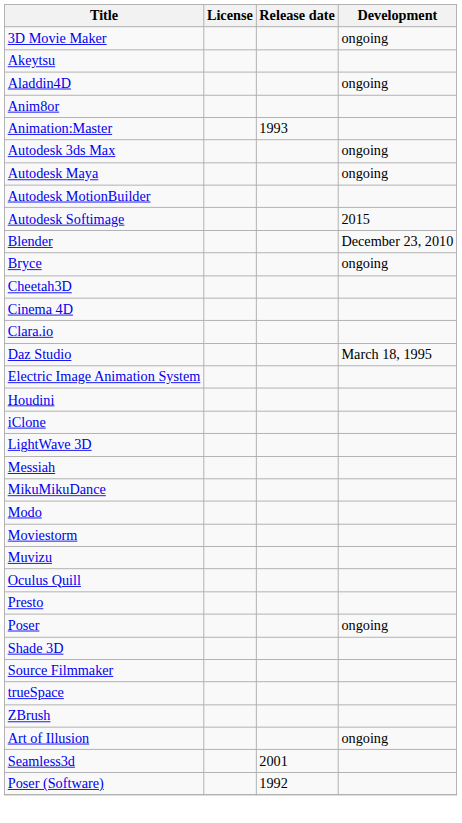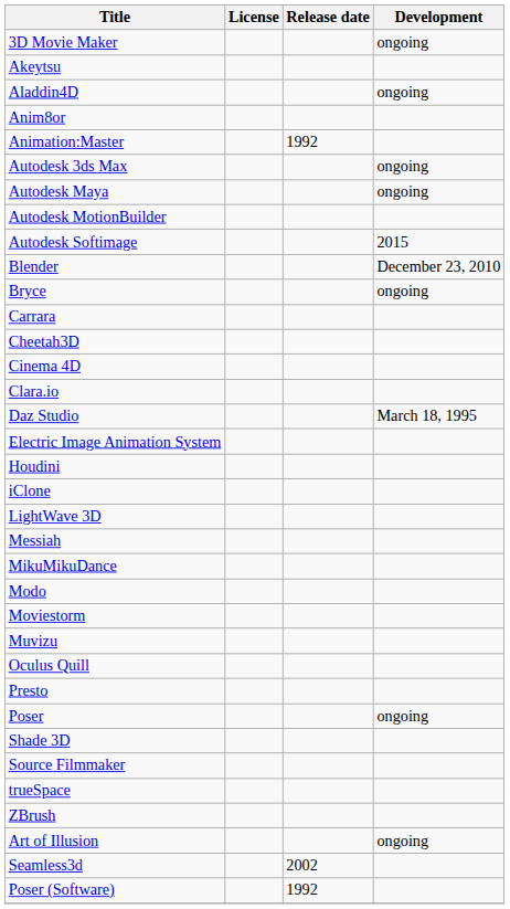 <table class="wikitable sortable">
 <tr>
 <th>Title</th>
 <th>License</th>
 <th>Release date</th>
 <th>Development</th>
 </tr>
 <tr>
 <td><a href='#'>3D Movie Maker</a></td>
 <td></td>
 <td></td>
 <td>ongoing</td>
 </tr>
 <tr>
 <td><a href='#'>Akeytsu</a></td>
 <td></td>
 <td></td>
 <td></td>
 </tr>
 <tr>
 <td><a href='#'>Aladdin4D</a></td>
 <td></td>
 <td></td>
 <td>ongoing</td>
 </tr>
 <tr>
 <td><a href='#'>Anim8or</a></td>
 <td></td>
 <td></td>
 <td></td>
 </tr>
 <tr>
 <td><a href='#'>Animation:Master</a></td>
 <td></td>
-<td>1993</td>
+<td>1992</td>
 <td></td>
 </tr>
 <tr>
 <td><a href='#'>Autodesk 3ds Max</a></td>
 <td></td>
 <td></td>
 <td>ongoing</td>
 </tr>
 <tr>
 <td><a href='#'>Autodesk Maya</a></td>
 <td></td>
 <td></td>
 <td>ongoing</td>
 </tr>
 <tr>
 <td><a href='#'>Autodesk MotionBuilder</a></td>
 <td></td>
 <td></td>
 <td></td>
 </tr>
 <tr>
 <td><a href='#'>Autodesk Softimage</a></td>
 <td></td>
 <td></td>
 <td>2015</td>
 </tr>
 <tr>
 <td><a href='#'>Blender</a></td>
 <td></td>
 <td></td>
 <td>December 23, 2010</td>
 </tr>
 <tr>
 <td><a href='#'>Bryce</a></td>
 <td></td>
 <td></td>
 <td>ongoing</td>
+</tr>
+<tr>
+<td><a href='#'>Carrara</a></td>
+<td></td>
+<td></td>
+<td></td>
 </tr>
 <tr>
 <td><a href='#'>Cheetah3D</a></td>
 <td></td>
 <td></td>
 <td></td>
 </tr>
 <tr>
 <td><a href='#'>Cinema 4D</a></td>
 <td></td>
 <td></td>
 <td></td>
 </tr>
 <tr>
 <td><a href='#'>Clara.io</a></td>
 <td></td>
 <td></td>
 <td></td>
 </tr>
 <tr>
 <td><a href='#'>Daz Studio</a></td>
 <td></td>
 <td></td>
 <td>March 18, 1995</td>
 </tr>
 <tr>
 <td><a href='#'>Electric Image Animation System</a></td>
 <td></td>
 <td></td>
 <td></td>
 </tr>
 <tr>
 <td><a href='#'>Houdini</a></td>
 <td></td>
 <td></td>
 <td></td>
 </tr>
 <tr>
 <td><a href='#'>iClone</a></td>
 <td></td>
 <td></td>
 <td></td>
 </tr>
 <tr>
 <td><a href='#'>LightWave 3D</a></td>
 <td></td>
 <td></td>
 <td></td>
 </tr>
 <tr>
 <td><a href='#'>Messiah</a></td>
 <td></td>
 <td></td>
 <td></td>
 </tr>
 <tr>
 <td><a href='#'>MikuMikuDance</a></td>
 <td></td>
 <td></td>
 <td></td>
 </tr>
 <tr>
 <td><a href='#'>Modo</a></td>
 <td></td>
 <td></td>
 <td></td>
 </tr>
 <tr>
 <td><a href='#'>Moviestorm</a></td>
 <td></td>
 <td></td>
 <td></td>
 </tr>
 <tr>
 <td><a href='#'>Muvizu</a></td>
 <td></td>
 <td></td>
 <td></td>
 </tr>
 <tr>
 <td><a href='#'>Oculus Quill</a></td>
 <td></td>
 <td></td>
 <td></td>
 </tr>
 <tr>
 <td><a href='#'> Presto</a></td>
 <td></td>
 <td></td>
 <td></td>
 </tr>
 <tr>
 <td><a href='#'>Poser</a></td>
 <td></td>
 <td></td>
 <td>ongoing</td>
 </tr>
 <tr>
 <td><a href='#'>Shade 3D</a></td>
 <td></td>
 <td></td>
 <td></td>
 </tr>
 <tr>
 <td><a href='#'>Source Filmmaker</a></td>
 <td></td>
 <td></td>
 <td></td>
 </tr>
 <tr>
 <td><a href='#'>trueSpace</a></td>
 <td></td>
 <td></td>
 <td></td>
 </tr>
 <tr>
 <td><a href='#'>ZBrush</a></td>
 <td></td>
 <td></td>
 <td></td>
 </tr>
 <tr>
 <td><a href='#'>Art of Illusion</a></td>
 <td></td>
 <td></td>
 <td>ongoing</td>
 </tr>
 <tr>
 <td><a href='#'>Seamless3d</a></td>
 <td></td>
-<td>2001</td>
+<td>2002</td>
 <td></td>
 </tr>
 <tr>
 <td><a href='#'>Poser (Software)</a></td>
 <td></td>
 <td>1992</td>
 <td></td>
 </tr>
 <tr>
 </tr>
 </table>
